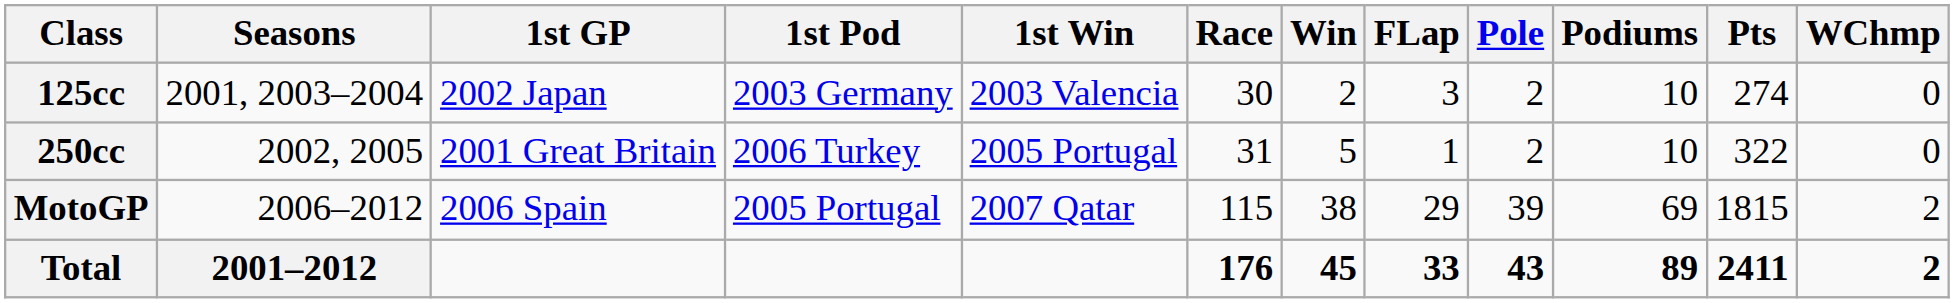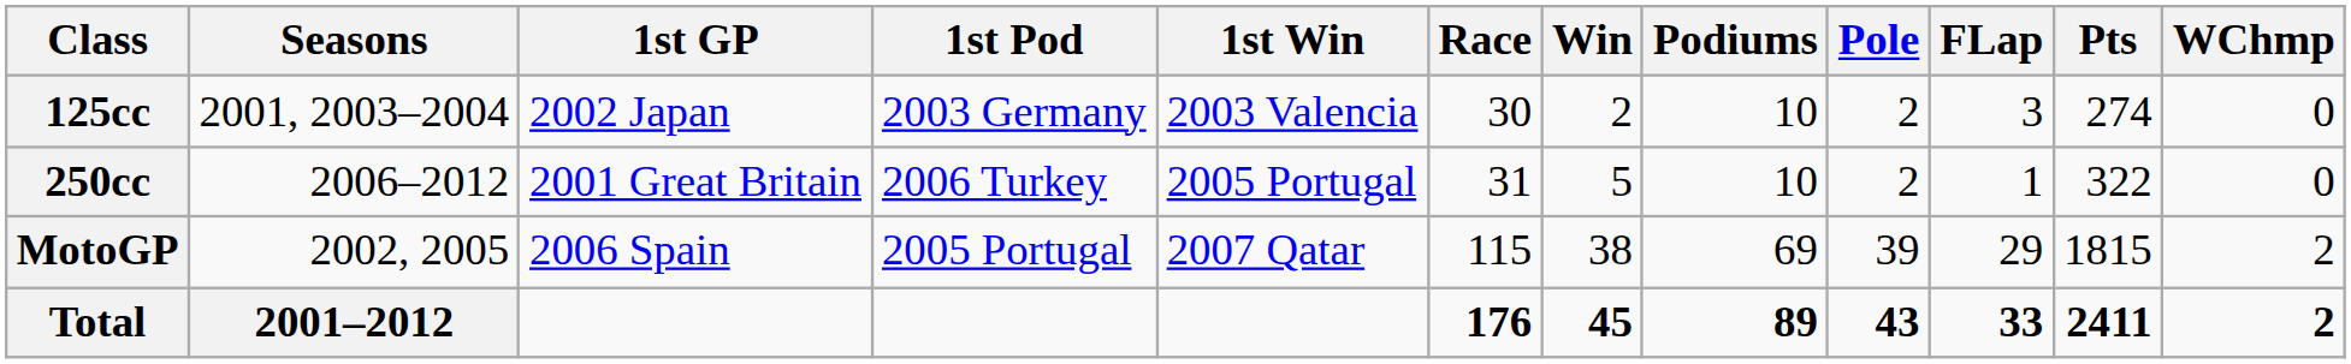 <table class="wikitable">
 <tr>
 <th>Class</th>
 <th>Seasons</th>
 <th>1st GP</th>
 <th>1st Pod</th>
 <th>1st Win</th>
 <th>Race</th>
 <th>Win</th>
+<th>Podiums</th>
+<th><a href='#'>Pole</a></th>
 <th>FLap</th>
-<th><a href='#'>Pole</a></th>
-<th>Podiums</th>
 <th>Pts</th>
 <th>WChmp</th>
 </tr>
 <tr align="right">
 <th>125cc</th>
 <td>2001, 2003–2004</td>
 <td align=left><a href='#'>2002 Japan</a></td>
 <td align=left><a href='#'>2003 Germany</a></td>
 <td align=left><a href='#'>2003 Valencia</a></td>
 <td>30</td>
 <td>2</td>
+<td>10</td>
+<td>2</td>
 <td>3</td>
-<td>2</td>
-<td>10</td>
 <td>274</td>
 <td>0</td>
 </tr>
 <tr align="right">
 <th>250cc</th>
-<td>2002, 2005</td>
+<td>2006–2012</td>
 <td align=left><a href='#'>2001 Great Britain</a></td>
 <td align=left><a href='#'>2006 Turkey</a></td>
 <td align=left><a href='#'>2005 Portugal</a></td>
 <td>31</td>
 <td>5</td>
+<td>10</td>
+<td>2</td>
 <td>1</td>
-<td>2</td>
-<td>10</td>
 <td>322</td>
 <td>0</td>
 </tr>
 <tr align="right">
 <th>MotoGP</th>
-<td>2006–2012</td>
+<td>2002, 2005</td>
 <td align=left><a href='#'>2006 Spain</a></td>
 <td align=left><a href='#'>2005 Portugal</a></td>
 <td align=left><a href='#'>2007 Qatar</a></td>
 <td>115</td>
 <td>38</td>
+<td>69</td>
+<td>39</td>
 <td>29</td>
-<td>39</td>
-<td>69</td>
 <td>1815</td>
 <td>2</td>
 </tr>
 <tr align="right">
 <th>Total</th>
 <th>2001–2012</th>
 <td></td>
 <td></td>
 <td></td>
 <td><strong>176</strong></td>
 <td><strong>45</strong></td>
+<td><strong>89</strong></td>
+<td><strong>43</strong></td>
 <td><strong>33</strong></td>
-<td><strong>43</strong></td>
-<td><strong>89</strong></td>
 <td><strong>2411</strong></td>
 <td><strong>2</strong></td>
 </tr>
 </table>
